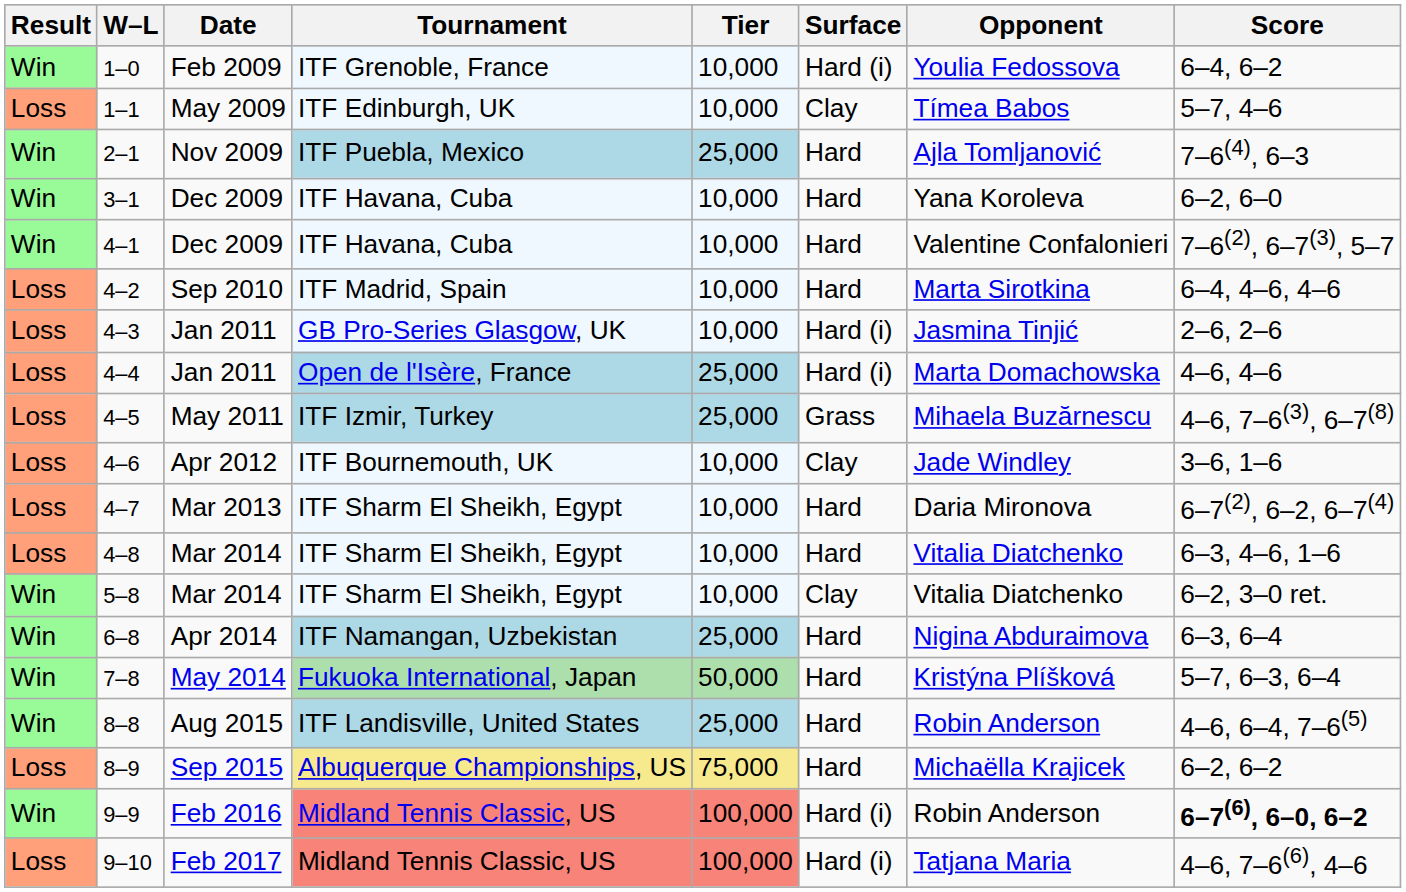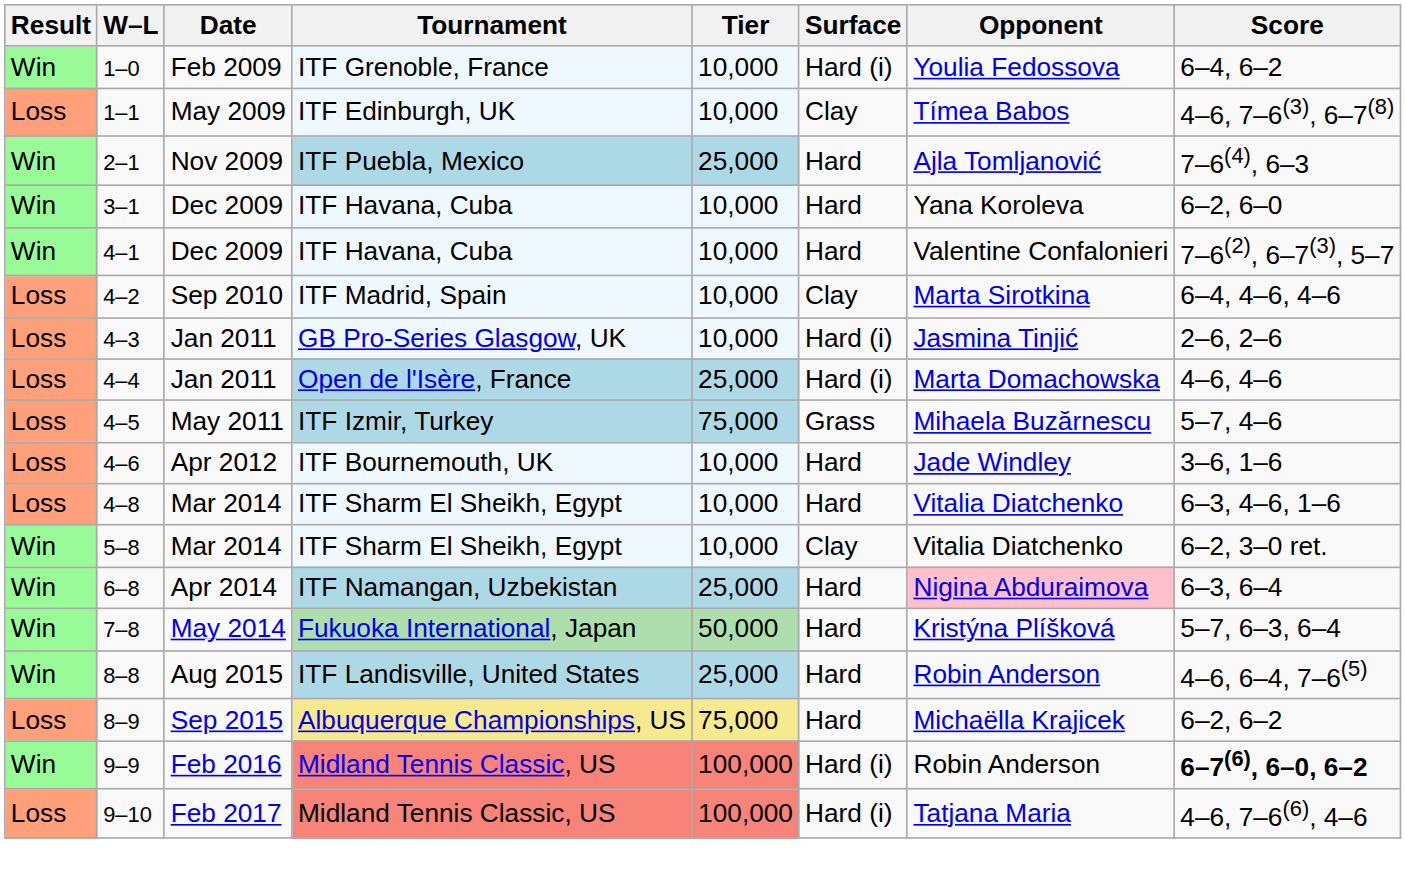 <table class="sortable wikitable">
 <tr>
 <th>Result</th>
 <th class="unsortable">W–L</th>
 <th>Date</th>
 <th>Tournament</th>
 <th>Tier</th>
 <th>Surface</th>
 <th>Opponent</th>
 <th class="unsortable">Score</th>
 </tr>
 <tr>
 <td style="background:#98fb98;">Win</td>
 <td><small>1–0</small></td>
 <td>Feb 2009</td>
 <td style="background:#f0f8ff;">ITF Grenoble, France</td>
 <td style="background:#f0f8ff;">10,000</td>
 <td>Hard (i)</td>
 <td> <a href='#'>Youlia Fedossova</a></td>
 <td>6–4, 6–2</td>
 </tr>
 <tr>
 <td style="background:#ffa07a;">Loss</td>
 <td><small>1–1</small></td>
 <td>May 2009</td>
 <td style="background:#f0f8ff;">ITF Edinburgh, UK</td>
 <td style="background:#f0f8ff;">10,000</td>
 <td>Clay</td>
 <td> <a href='#'>Tímea Babos</a></td>
-<td>5–7, 4–6</td>
+<td>4–6, 7–6<sup>(3)</sup>, 6–7<sup>(8)</sup></td>
 </tr>
 <tr>
 <td style="background:#98fb98;">Win</td>
 <td><small>2–1</small></td>
 <td>Nov 2009</td>
 <td style="background:lightblue;">ITF Puebla, Mexico</td>
 <td style="background:lightblue;">25,000</td>
 <td>Hard</td>
 <td> <a href='#'>Ajla Tomljanović</a></td>
 <td>7–6<sup>(4)</sup>, 6–3</td>
 </tr>
 <tr>
 <td style="background:#98fb98;">Win</td>
 <td><small>3–1</small></td>
 <td>Dec 2009</td>
 <td style="background:#f0f8ff;">ITF Havana, Cuba</td>
 <td style="background:#f0f8ff;">10,000</td>
 <td>Hard</td>
 <td> Yana Koroleva</td>
 <td>6–2, 6–0</td>
 </tr>
 <tr>
 <td style="background:#98fb98;">Win</td>
 <td><small>4–1</small></td>
 <td>Dec 2009</td>
 <td style="background:#f0f8ff;">ITF Havana, Cuba</td>
 <td style="background:#f0f8ff;">10,000</td>
 <td>Hard</td>
 <td> Valentine Confalonieri</td>
 <td>7–6<sup>(2)</sup>, 6–7<sup>(3)</sup>, 5–7</td>
 </tr>
 <tr>
 <td style="background:#ffa07a;">Loss</td>
 <td><small>4–2</small></td>
 <td>Sep 2010</td>
 <td style="background:#f0f8ff;">ITF Madrid, Spain</td>
 <td style="background:#f0f8ff;">10,000</td>
-<td>Hard</td>
+<td>Clay</td>
 <td> <a href='#'>Marta Sirotkina</a></td>
 <td>6–4, 4–6, 4–6</td>
 </tr>
 <tr>
 <td style="background:#ffa07a;">Loss</td>
 <td><small>4–3</small></td>
 <td>Jan 2011</td>
 <td style="background:#f0f8ff;"><a href='#'>GB Pro-Series Glasgow</a>, UK</td>
 <td style="background:#f0f8ff;">10,000</td>
 <td>Hard (i)</td>
 <td> <a href='#'>Jasmina Tinjić</a></td>
 <td>2–6, 2–6</td>
 </tr>
 <tr>
 <td style="background:#ffa07a;">Loss</td>
 <td><small>4–4</small></td>
 <td>Jan 2011</td>
 <td style="background:lightblue;"><a href='#'>Open de l'Isère</a>, France</td>
 <td style="background:lightblue;">25,000</td>
 <td>Hard (i)</td>
 <td> <a href='#'>Marta Domachowska</a></td>
 <td>4–6, 4–6</td>
 </tr>
 <tr>
 <td style="background:#ffa07a;">Loss</td>
 <td><small>4–5</small></td>
 <td>May 2011</td>
 <td style="background:lightblue;">ITF Izmir, Turkey</td>
-<td style="background:lightblue;">25,000</td>
+<td style="background:lightblue;">75,000</td>
 <td>Grass</td>
 <td> <a href='#'>Mihaela Buzărnescu</a></td>
-<td>4–6, 7–6<sup>(3)</sup>, 6–7<sup>(8)</sup></td>
+<td>5–7, 4–6</td>
 </tr>
 <tr>
 <td style="background:#ffa07a;">Loss</td>
 <td><small>4–6</small></td>
 <td>Apr 2012</td>
 <td style="background:#f0f8ff;">ITF Bournemouth, UK</td>
 <td style="background:#f0f8ff;">10,000</td>
-<td>Clay</td>
+<td>Hard</td>
 <td> <a href='#'>Jade Windley</a></td>
 <td>3–6, 1–6</td>
-</tr>
-<tr>
-<td style="background:#ffa07a;">Loss</td>
-<td><small>4–7</small></td>
-<td>Mar 2013</td>
-<td style="background:#f0f8ff;">ITF Sharm El Sheikh, Egypt</td>
-<td style="background:#f0f8ff;">10,000</td>
-<td>Hard</td>
-<td> Daria Mironova</td>
-<td>6–7<sup>(2)</sup>, 6–2, 6–7<sup>(4)</sup></td>
 </tr>
 <tr>
 <td style="background:#ffa07a;">Loss</td>
 <td><small>4–8</small></td>
 <td>Mar 2014</td>
 <td style="background:#f0f8ff;">ITF Sharm El Sheikh, Egypt</td>
 <td style="background:#f0f8ff;">10,000</td>
 <td>Hard</td>
 <td> <a href='#'>Vitalia Diatchenko</a></td>
 <td>6–3, 4–6, 1–6</td>
 </tr>
 <tr>
 <td style="background:#98fb98;">Win</td>
 <td><small>5–8</small></td>
 <td>Mar 2014</td>
 <td style="background:#f0f8ff;">ITF Sharm El Sheikh, Egypt</td>
 <td style="background:#f0f8ff;">10,000</td>
 <td>Clay</td>
 <td> Vitalia Diatchenko</td>
 <td>6–2, 3–0 ret.</td>
 </tr>
 <tr>
 <td style="background:#98fb98;">Win</td>
 <td><small>6–8</small></td>
 <td>Apr 2014</td>
 <td style="background:lightblue;">ITF Namangan, Uzbekistan</td>
 <td style="background:lightblue;">25,000</td>
 <td>Hard</td>
-<td> <a href='#'>Nigina Abduraimova</a></td>
+<td style="background: pink;"> <a href='#'>Nigina Abduraimova</a></td>
 <td>6–3, 6–4</td>
 </tr>
 <tr>
 <td style="background:#98fb98;">Win</td>
 <td><small>7–8</small></td>
 <td><a href='#'>May 2014</a></td>
 <td style="background:#addfad;"><a href='#'>Fukuoka International</a>, Japan</td>
 <td style="background:#addfad;">50,000</td>
 <td>Hard</td>
 <td> <a href='#'>Kristýna Plíšková</a></td>
 <td>5–7, 6–3, 6–4</td>
 </tr>
 <tr>
 <td style="background:#98fb98;">Win</td>
 <td><small>8–8</small></td>
 <td>Aug 2015</td>
 <td style="background:lightblue;">ITF Landisville, United States</td>
 <td style="background:lightblue;">25,000</td>
 <td>Hard</td>
 <td> <a href='#'>Robin Anderson</a></td>
 <td>4–6, 6–4, 7–6<sup>(5)</sup></td>
 </tr>
 <tr>
 <td style="background:#ffa07a;">Loss</td>
 <td><small>8–9</small></td>
 <td><a href='#'>Sep 2015</a></td>
 <td style="background:#f7e98e;"><a href='#'>Albuquerque Championships</a>, US</td>
 <td style="background:#f7e98e;">75,000</td>
 <td>Hard</td>
 <td> <a href='#'>Michaëlla Krajicek</a></td>
 <td>6–2, 6–2</td>
 </tr>
 <tr>
 <td style="background:#98fb98;">Win</td>
 <td><small>9–9</small></td>
 <td><a href='#'>Feb 2016</a></td>
 <td style="background:#f88379;"><a href='#'>Midland Tennis Classic</a>, US</td>
 <td style="background:#f88379;">100,000</td>
 <td>Hard (i)</td>
 <td> Robin Anderson</td>
 <td><strong>6–7<sup>(6)</sup>, 6–0, 6–2</strong></td>
 </tr>
 <tr>
 <td style="background:#ffa07a;">Loss</td>
 <td><small>9–10</small></td>
 <td><a href='#'>Feb 2017</a></td>
 <td style="background:#f88379;">Midland Tennis Classic, US</td>
 <td style="background:#f88379;">100,000</td>
 <td>Hard (i)</td>
 <td> <a href='#'>Tatjana Maria</a></td>
 <td>4–6, 7–6<sup>(6)</sup>, 4–6</td>
 </tr>
 </table>
